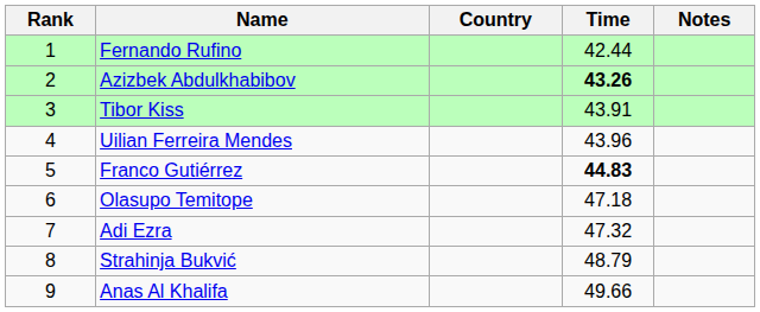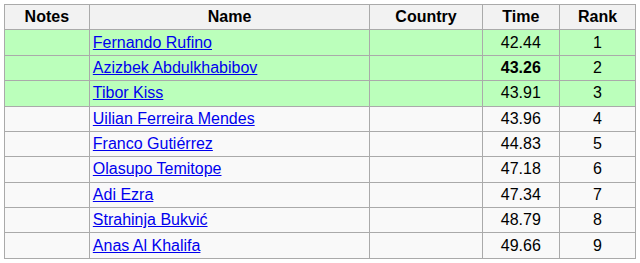 <table class="wikitable" style="text-align:center;width: 50%">
 <tr>
-<th>Rank</th>
+<th>Notes</th>
 <th>Name</th>
 <th>Country</th>
 <th>Time</th>
-<th>Notes</th>
+<th>Rank</th>
 </tr>
 <tr bgcolor=bbffbb>
-<td>1</td>
+<td></td>
 <td align="left"><a href='#'>Fernando Rufino</a></td>
 <td align="left"></td>
 <td>42.44</td>
-<td></td>
+<td>1</td>
 </tr>
 <tr bgcolor=bbffbb>
-<td>2</td>
+<td></td>
 <td align="left"><a href='#'>Azizbek Abdulkhabibov</a></td>
 <td align="left"></td>
 <td><strong>43.26</strong></td>
-<td></td>
+<td>2</td>
 </tr>
 <tr bgcolor=bbffbb>
-<td>3</td>
+<td></td>
 <td align="left"><a href='#'>Tibor Kiss</a></td>
 <td align="left"></td>
 <td>43.91</td>
-<td></td>
+<td>3</td>
 </tr>
 <tr>
-<td>4</td>
+<td></td>
 <td align="left"><a href='#'>Uilian Ferreira Mendes</a></td>
 <td align="left"></td>
 <td>43.96</td>
-<td></td>
+<td>4</td>
 </tr>
 <tr>
-<td>5</td>
+<td></td>
 <td align="left"><a href='#'>Franco Gutiérrez</a></td>
 <td align="left"></td>
-<td><strong>44.83</strong></td>
-<td></td>
+<td>44.83</td>
+<td>5</td>
 </tr>
 <tr>
-<td>6</td>
+<td></td>
 <td align="left"><a href='#'>Olasupo Temitope</a></td>
 <td align="left"></td>
 <td>47.18</td>
-<td></td>
+<td>6</td>
 </tr>
 <tr>
-<td>7</td>
+<td></td>
 <td align="left"><a href='#'>Adi Ezra</a></td>
 <td align="left"></td>
-<td>47.32</td>
-<td></td>
+<td>47.34</td>
+<td>7</td>
 </tr>
 <tr>
-<td>8</td>
+<td></td>
 <td align="left"><a href='#'>Strahinja Bukvić</a></td>
 <td align="left"></td>
 <td>48.79</td>
-<td></td>
+<td>8</td>
 </tr>
 <tr>
-<td>9</td>
+<td></td>
 <td align="left"><a href='#'>Anas Al Khalifa</a></td>
 <td align="left"></td>
 <td>49.66</td>
-<td></td>
+<td>9</td>
 </tr>
 </table>
